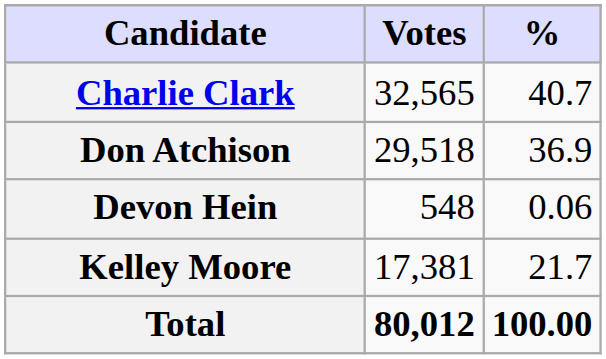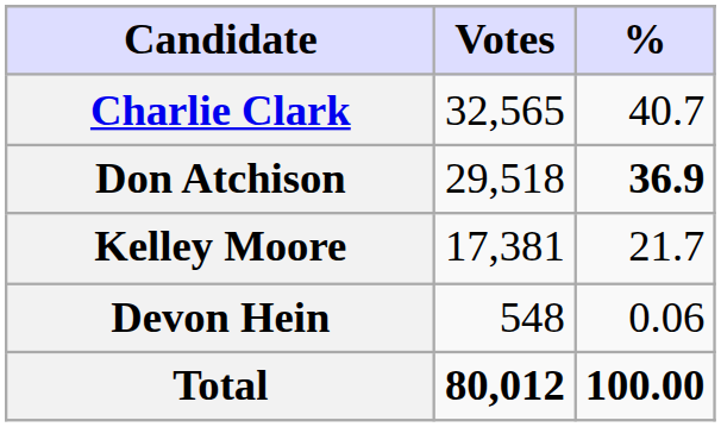 <table class="wikitable sortable plainrowheaders">
 <tr style="background-color:#00594E">
 </tr>
 <tr>
 </tr>
 <tr>
 <th scope="col" style="background:#ddf; width:150px;">Candidate</th>
 <th scope="col" style="background:#ddf;">Votes</th>
 <th scope="col" style="background:#ddf;">%</th>
 </tr>
 <tr>
 <th scope="row"><a href='#'>Charlie Clark</a></th>
 <td align="right">32,565</td>
 <td align="right">40.7</td>
 </tr>
 <tr>
 <th scope="row"><strong>Don Atchison</strong></th>
 <td align="right">29,518</td>
-<td align="right">36.9</td>
+<td align="right"><strong>36.9</strong></td>
+</tr>
+<tr>
+<th scope="row">Kelley Moore</th>
+<td align="right">17,381</td>
+<td align="right">21.7</td>
 </tr>
 <tr>
 <th scope="row">Devon Hein</th>
 <td align="right">548</td>
 <td align="right">0.06</td>
 </tr>
 <tr>
-<th scope="row">Kelley Moore</th>
-<td align="right">17,381</td>
-<td align="right">21.7</td>
-</tr>
-<tr>
 <th scope="row"><strong>Total</strong></th>
 <td align="right"><strong>80,012</strong></td>
 <td align="right"><strong>100.00</strong></td>
 </tr>
 </table>
